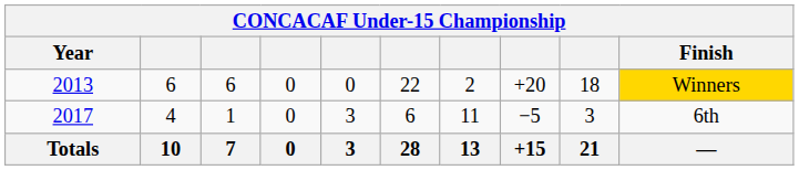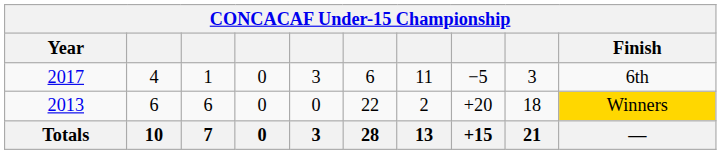 <table class="wikitable">
 <tr>
 <th colspan="10"><a href='#'>CONCACAF Under-15 Championship</a></th>
 </tr>
 <tr align="center">
 <th width="100">Year</th>
 <th width="40"></th>
 <th width="40"></th>
 <th width="40"></th>
 <th width="40"></th>
 <th width="40"></th>
 <th width="40"></th>
 <th width="40"></th>
 <th width="40"></th>
 <th width="130">Finish</th>
 </tr>
 <tr align="center">
+<td> <a href='#'>2017</a></td>
+<td>4</td>
+<td>1</td>
+<td>0</td>
+<td>3</td>
+<td>6</td>
+<td>11</td>
+<td>−5</td>
+<td>3</td>
+<td>6th</td>
+</tr>
+<tr align="center">
 <td> <a href='#'>2013</a></td>
 <td>6</td>
 <td>6</td>
 <td>0</td>
 <td>0</td>
 <td>22</td>
 <td>2</td>
 <td>+20</td>
 <td>18</td>
 <td bgcolor=gold>Winners</td>
-</tr>
-<tr align="center">
-<td> <a href='#'>2017</a></td>
-<td>4</td>
-<td>1</td>
-<td>0</td>
-<td>3</td>
-<td>6</td>
-<td>11</td>
-<td>−5</td>
-<td>3</td>
-<td>6th</td>
 </tr>
 <tr>
 <th>Totals</th>
 <th>10</th>
 <th>7</th>
 <th>0</th>
 <th>3</th>
 <th>28</th>
 <th>13</th>
 <th>+15</th>
 <th>21</th>
 <th>—</th>
 </tr>
 </table>
